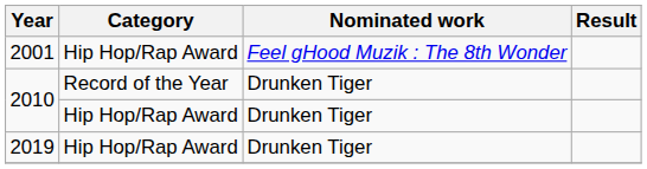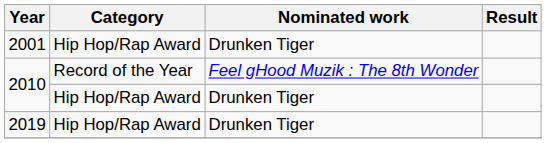 <table class="wikitable">
 <tr>
 <th>Year</th>
 <th>Category</th>
 <th>Nominated work</th>
 <th>Result</th>
 </tr>
 <tr>
 <td>2001</td>
 <td>Hip Hop/Rap Award</td>
-<td><em><a href='#'>Feel gHood Muzik : The 8th Wonder</a></em></td>
+<td>Drunken Tiger</td>
 <td></td>
 </tr>
 <tr>
 <td rowspan="2">2010</td>
 <td>Record of the Year</td>
-<td>Drunken Tiger</td>
+<td><em><a href='#'>Feel gHood Muzik : The 8th Wonder</a></em></td>
 <td></td>
 </tr>
 <tr>
 <td>Hip Hop/Rap Award</td>
 <td>Drunken Tiger</td>
 <td></td>
 </tr>
 <tr>
 <td>2019</td>
 <td>Hip Hop/Rap Award</td>
 <td>Drunken Tiger</td>
 <td></td>
 </tr>
 <tr>
 </tr>
 </table>
